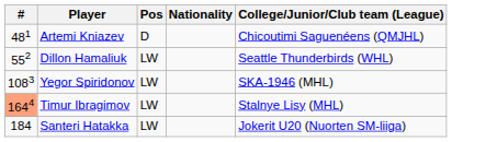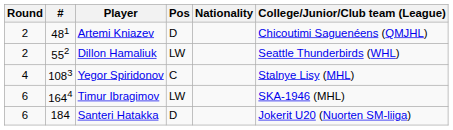 <table class="wikitable">
 <tr>
+<th>Round</th>
 <th>#</th>
 <th>Player</th>
 <th>Pos</th>
 <th>Nationality</th>
 <th>College/Junior/Club team (League)</th>
 </tr>
 <tr>
+<td style="text-align:center;">2</td>
 <td style="text-align:center;">48<sup>1</sup></td>
 <td><a href='#'>Artemi Kniazev</a></td>
 <td>D</td>
 <td></td>
 <td><a href='#'>Chicoutimi Saguenéens</a> (<a href='#'>QMJHL</a>)</td>
 </tr>
 <tr>
+<td style="text-align:center;">2</td>
 <td style="text-align:center;">55<sup>2</sup></td>
 <td><a href='#'>Dillon Hamaliuk</a></td>
 <td>LW</td>
 <td></td>
 <td><a href='#'>Seattle Thunderbirds</a> (<a href='#'>WHL</a>)</td>
 </tr>
 <tr>
+<td style="text-align:center;">4</td>
 <td style="text-align:center;">108<sup>3</sup></td>
 <td><a href='#'>Yegor Spiridonov</a></td>
+<td>C</td>
+<td></td>
+<td><a href='#'>Stalnye Lisy</a> (<a href='#'>MHL</a>)</td>
+</tr>
+<tr>
+<td style="text-align:center;">6</td>
+<td style="text-align:center;">164<sup>4</sup></td>
+<td><a href='#'>Timur Ibragimov</a></td>
 <td>LW</td>
 <td></td>
 <td><a href='#'>SKA-1946</a> (MHL)</td>
 </tr>
 <tr>
-<td style="background: lightsalmon; text-align:center;">164<sup>4</sup></td>
-<td><a href='#'>Timur Ibragimov</a></td>
-<td>LW</td>
-<td></td>
-<td><a href='#'>Stalnye Lisy</a> (<a href='#'>MHL</a>)</td>
-</tr>
-<tr>
+<td style="text-align:center;">6</td>
 <td style="text-align:center;">184</td>
 <td><a href='#'>Santeri Hatakka</a></td>
-<td>LW</td>
+<td>D</td>
 <td></td>
 <td><a href='#'>Jokerit U20</a> (<a href='#'>Nuorten SM-liiga</a>)</td>
 </tr>
 </table>
